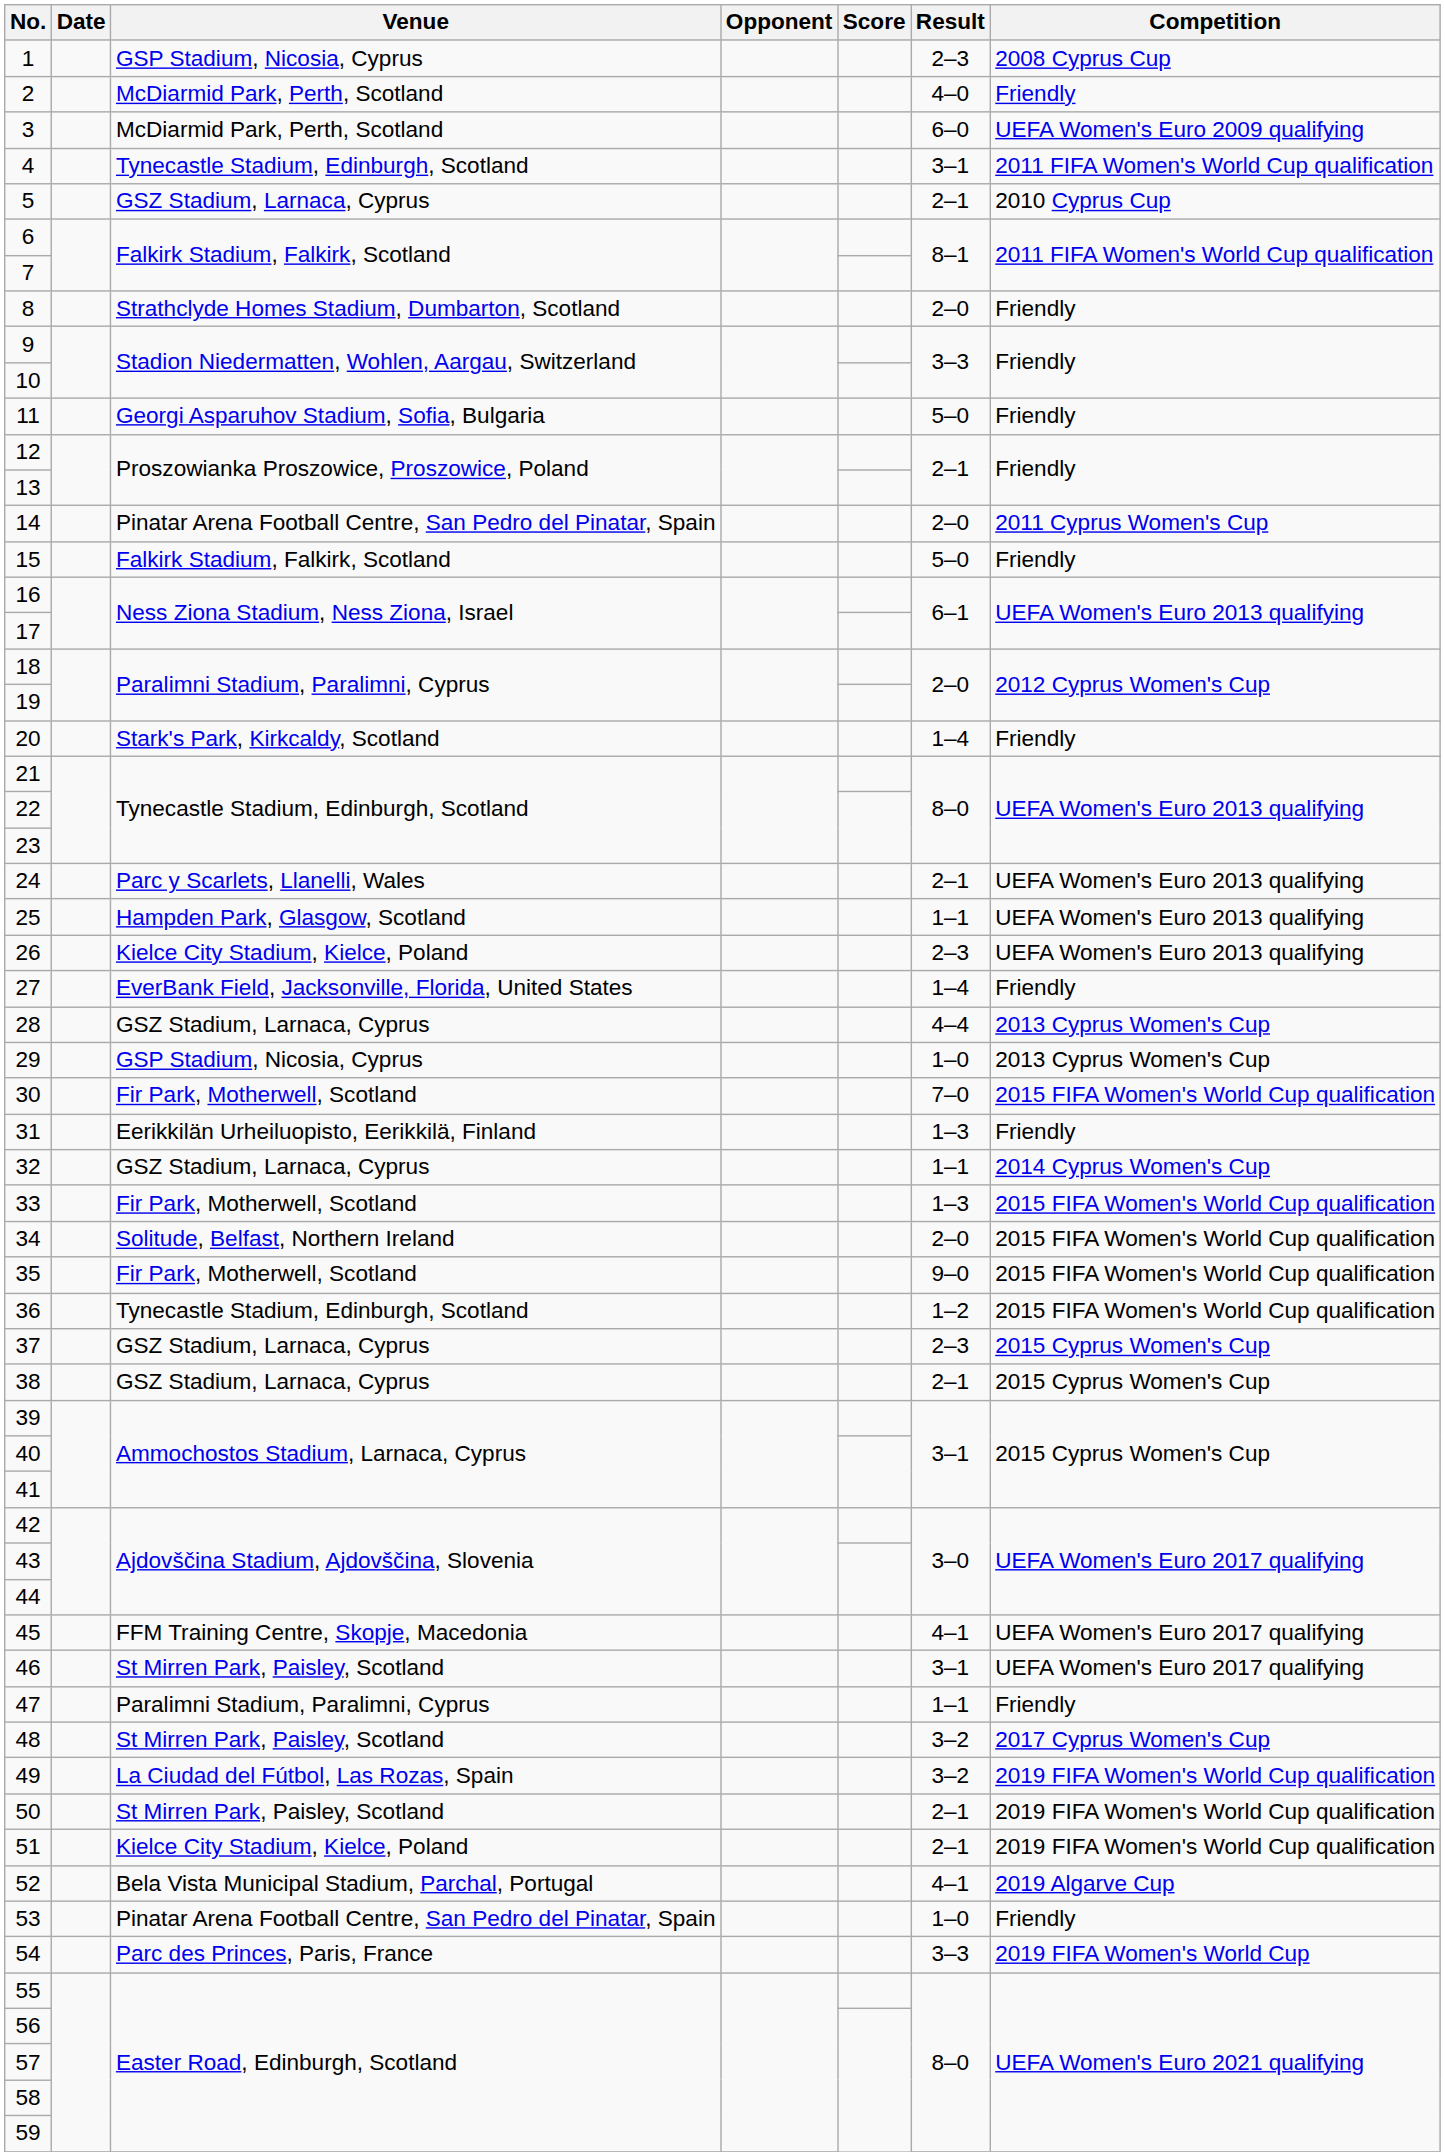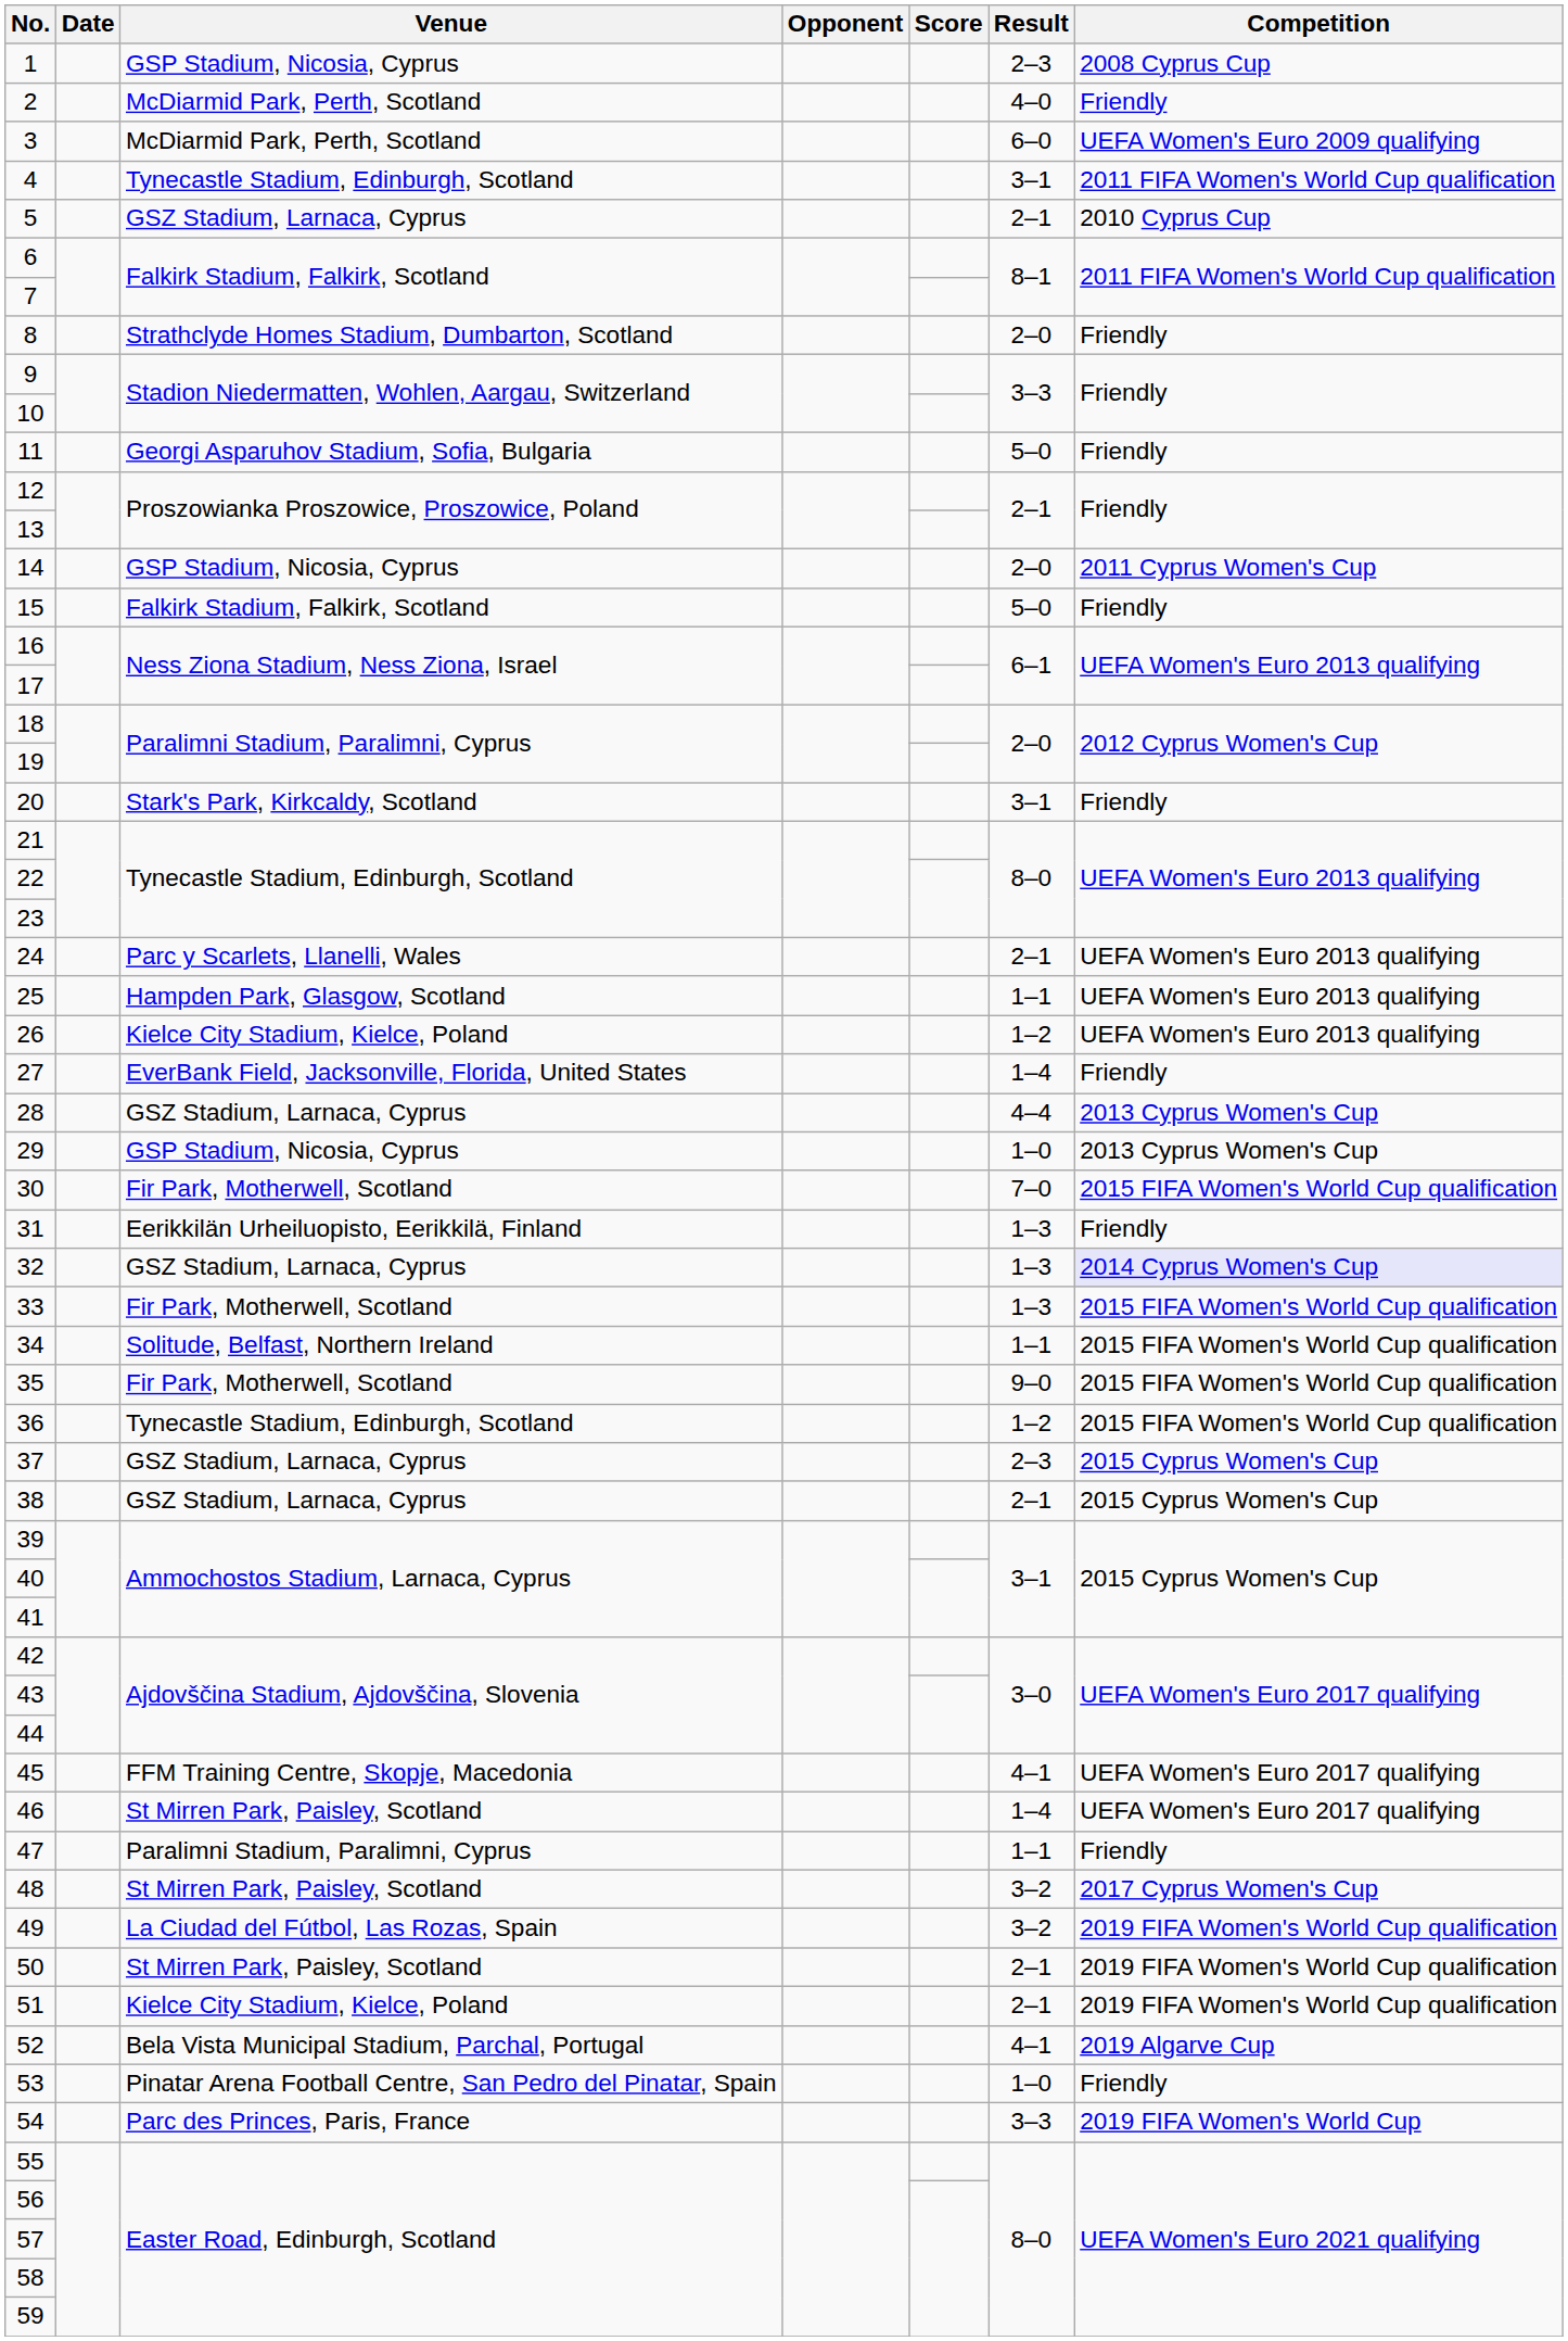 <table class="wikitable sortable">
 <tr>
 <th scope="col">No.</th>
 <th scope="col">Date</th>
 <th scope="col">Venue</th>
 <th scope="col">Opponent</th>
 <th scope="col">Score</th>
 <th scope="col">Result</th>
 <th scope="col">Competition</th>
 </tr>
 <tr>
 <td align="center">1</td>
 <td></td>
 <td><a href='#'>GSP Stadium</a>, <a href='#'>Nicosia</a>, Cyprus</td>
 <td></td>
 <td></td>
 <td align="center">2–3</td>
 <td><a href='#'>2008 Cyprus Cup</a></td>
 </tr>
 <tr>
 <td align="center">2</td>
 <td></td>
 <td><a href='#'>McDiarmid Park</a>, <a href='#'>Perth</a>, Scotland</td>
 <td></td>
 <td></td>
 <td align="center">4–0</td>
 <td><a href='#'>Friendly</a></td>
 </tr>
 <tr>
 <td align="center">3</td>
 <td></td>
 <td>McDiarmid Park, Perth, Scotland</td>
 <td></td>
 <td></td>
 <td align="center">6–0</td>
 <td><a href='#'>UEFA Women's Euro 2009 qualifying</a></td>
 </tr>
 <tr>
 <td align="center">4</td>
 <td></td>
 <td><a href='#'>Tynecastle Stadium</a>, <a href='#'>Edinburgh</a>, Scotland</td>
 <td></td>
 <td></td>
 <td align="center">3–1</td>
 <td><a href='#'>2011 FIFA Women's World Cup qualification</a></td>
 </tr>
 <tr>
 <td align="center">5</td>
 <td></td>
 <td><a href='#'>GSZ Stadium</a>, <a href='#'>Larnaca</a>, Cyprus</td>
 <td></td>
 <td></td>
 <td align="center">2–1</td>
 <td>2010 <a href='#'>Cyprus Cup</a></td>
 </tr>
 <tr>
 <td align="center">6</td>
 <td rowspan="2"></td>
 <td rowspan="2"><a href='#'>Falkirk Stadium</a>, <a href='#'>Falkirk</a>, Scotland</td>
 <td rowspan="2"></td>
 <td></td>
 <td rowspan="2" style="text-align:center">8–1</td>
 <td rowspan="2"><a href='#'>2011 FIFA Women's World Cup qualification</a></td>
 </tr>
 <tr>
 <td align="center">7</td>
 </tr>
 <tr>
 <td align="center">8</td>
 <td></td>
 <td><a href='#'>Strathclyde Homes Stadium</a>, <a href='#'>Dumbarton</a>, Scotland</td>
 <td></td>
 <td></td>
 <td align="center">2–0</td>
 <td>Friendly</td>
 </tr>
 <tr>
 <td align="center">9</td>
 <td rowspan="2"></td>
 <td rowspan="2"><a href='#'>Stadion Niedermatten</a>, <a href='#'>Wohlen, Aargau</a>, Switzerland</td>
 <td rowspan="2"></td>
 <td></td>
 <td rowspan="2" style="text-align:center">3–3</td>
 <td rowspan="2">Friendly</td>
 </tr>
 <tr>
 <td align="center">10</td>
 </tr>
 <tr>
 <td align="center">11</td>
 <td></td>
 <td><a href='#'>Georgi Asparuhov Stadium</a>, <a href='#'>Sofia</a>, Bulgaria</td>
 <td></td>
 <td></td>
 <td align="center">5–0</td>
 <td>Friendly</td>
 </tr>
 <tr>
 <td align="center">12</td>
 <td rowspan="2"></td>
 <td rowspan="2">Proszowianka Proszowice, <a href='#'>Proszowice</a>, Poland</td>
 <td rowspan="2"></td>
 <td></td>
 <td rowspan="2" style="text-align:center">2–1</td>
 <td rowspan="2">Friendly</td>
 </tr>
 <tr>
 <td align="center">13</td>
 </tr>
 <tr>
 <td align="center">14</td>
 <td></td>
-<td>Pinatar Arena Football Centre, <a href='#'>San Pedro del Pinatar</a>, Spain</td>
+<td><a href='#'>GSP Stadium</a>, Nicosia, Cyprus</td>
 <td></td>
 <td></td>
 <td align="center">2–0</td>
 <td><a href='#'>2011 Cyprus Women's Cup</a></td>
 </tr>
 <tr>
 <td align="center">15</td>
 <td></td>
 <td><a href='#'>Falkirk Stadium</a>, Falkirk, Scotland</td>
 <td></td>
 <td></td>
 <td align="center">5–0</td>
 <td>Friendly</td>
 </tr>
 <tr>
 <td align="center">16</td>
 <td rowspan="2"></td>
 <td rowspan="2"><a href='#'>Ness Ziona Stadium</a>, <a href='#'>Ness Ziona</a>, Israel</td>
 <td rowspan="2"></td>
 <td></td>
 <td rowspan="2" style="text-align:center">6–1</td>
 <td rowspan="2"><a href='#'>UEFA Women's Euro 2013 qualifying</a></td>
 </tr>
 <tr>
 <td align="center">17</td>
 </tr>
 <tr>
 <td align="center">18</td>
 <td rowspan="2"></td>
 <td rowspan="2"><a href='#'>Paralimni Stadium</a>, <a href='#'>Paralimni</a>, Cyprus</td>
 <td rowspan="2"></td>
 <td></td>
 <td rowspan="2" style="text-align:center">2–0</td>
 <td rowspan="2"><a href='#'>2012 Cyprus Women's Cup</a></td>
 </tr>
 <tr>
 <td align="center">19</td>
 </tr>
 <tr>
 <td align="center">20</td>
 <td></td>
 <td><a href='#'>Stark's Park</a>, <a href='#'>Kirkcaldy</a>, Scotland</td>
 <td></td>
 <td></td>
-<td align="center">1–4</td>
+<td align="center">3–1</td>
 <td>Friendly</td>
 </tr>
 <tr>
 <td align="center">21</td>
 <td rowspan="3"></td>
 <td rowspan="3">Tynecastle Stadium, Edinburgh, Scotland</td>
 <td rowspan="3"></td>
 <td></td>
 <td rowspan="3" style="text-align:center">8–0</td>
 <td rowspan="3"><a href='#'>UEFA Women's Euro 2013 qualifying</a></td>
 </tr>
 <tr>
 <td align="center">22</td>
 </tr>
 <tr>
 <td align="center">23</td>
 </tr>
 <tr>
 <td align="center">24</td>
 <td></td>
 <td><a href='#'>Parc y Scarlets</a>, <a href='#'>Llanelli</a>, Wales</td>
 <td></td>
 <td></td>
 <td align="center">2–1</td>
 <td>UEFA Women's Euro 2013 qualifying</td>
 </tr>
 <tr>
 <td align="center">25</td>
 <td></td>
 <td><a href='#'>Hampden Park</a>, <a href='#'>Glasgow</a>, Scotland</td>
 <td></td>
 <td></td>
 <td align="center">1–1</td>
 <td>UEFA Women's Euro 2013 qualifying</td>
 </tr>
 <tr>
 <td align="center">26</td>
 <td></td>
 <td><a href='#'>Kielce City Stadium</a>, <a href='#'>Kielce</a>, Poland</td>
 <td></td>
 <td></td>
-<td align="center">2–3</td>
+<td align="center">1–2</td>
 <td>UEFA Women's Euro 2013 qualifying</td>
 </tr>
 <tr>
 <td align="center">27</td>
 <td></td>
 <td><a href='#'>EverBank Field</a>, <a href='#'>Jacksonville, Florida</a>, United States</td>
 <td></td>
 <td></td>
 <td align="center">1–4</td>
 <td>Friendly</td>
 </tr>
 <tr>
 <td align="center">28</td>
 <td></td>
 <td>GSZ Stadium, Larnaca, Cyprus</td>
 <td></td>
 <td></td>
 <td align="center">4–4</td>
 <td><a href='#'>2013 Cyprus Women's Cup</a></td>
 </tr>
 <tr>
 <td align="center">29</td>
 <td></td>
 <td><a href='#'>GSP Stadium</a>, Nicosia, Cyprus</td>
 <td></td>
 <td></td>
 <td align="center">1–0</td>
 <td>2013 Cyprus Women's Cup</td>
 </tr>
 <tr>
 <td align="center">30</td>
 <td></td>
 <td><a href='#'>Fir Park</a>, <a href='#'>Motherwell</a>, Scotland</td>
 <td></td>
 <td></td>
 <td align="center">7–0</td>
 <td><a href='#'>2015 FIFA Women's World Cup qualification</a></td>
 </tr>
 <tr>
 <td align="center">31</td>
 <td></td>
 <td>Eerikkilän Urheiluopisto, Eerikkilä, Finland</td>
 <td></td>
 <td></td>
 <td align="center">1–3</td>
 <td>Friendly</td>
 </tr>
 <tr>
 <td align="center">32</td>
 <td></td>
 <td>GSZ Stadium, Larnaca, Cyprus</td>
 <td></td>
 <td></td>
-<td align="center">1–1</td>
-<td><a href='#'>2014 Cyprus Women's Cup</a></td>
+<td align="center">1–3</td>
+<td style="background: lavender;"><a href='#'>2014 Cyprus Women's Cup</a></td>
 </tr>
 <tr>
 <td align="center">33</td>
 <td></td>
 <td><a href='#'>Fir Park</a>, Motherwell, Scotland</td>
 <td></td>
 <td></td>
 <td align="center">1–3</td>
 <td><a href='#'>2015 FIFA Women's World Cup qualification</a></td>
 </tr>
 <tr>
 <td align="center">34</td>
 <td></td>
 <td><a href='#'>Solitude</a>, <a href='#'>Belfast</a>, Northern Ireland</td>
 <td></td>
 <td></td>
-<td align="center">2–0</td>
+<td align="center">1–1</td>
 <td>2015 FIFA Women's World Cup qualification</td>
 </tr>
 <tr>
 <td align="center">35</td>
 <td></td>
 <td><a href='#'>Fir Park</a>, Motherwell, Scotland</td>
 <td></td>
 <td></td>
 <td align="center">9–0</td>
 <td>2015 FIFA Women's World Cup qualification</td>
 </tr>
 <tr>
 <td align="center">36</td>
 <td></td>
 <td>Tynecastle Stadium, Edinburgh, Scotland</td>
 <td></td>
 <td></td>
 <td align="center">1–2</td>
 <td>2015 FIFA Women's World Cup qualification</td>
 </tr>
 <tr>
 <td align="center">37</td>
 <td></td>
 <td>GSZ Stadium, Larnaca, Cyprus</td>
 <td></td>
 <td></td>
 <td align="center">2–3</td>
 <td><a href='#'>2015 Cyprus Women's Cup</a></td>
 </tr>
 <tr>
 <td align="center">38</td>
 <td></td>
 <td>GSZ Stadium, Larnaca, Cyprus</td>
 <td></td>
 <td></td>
 <td align="center">2–1</td>
 <td>2015 Cyprus Women's Cup</td>
 </tr>
 <tr>
 <td align="center">39</td>
 <td rowspan="3"></td>
 <td rowspan="3"><a href='#'>Ammochostos Stadium</a>, Larnaca, Cyprus</td>
 <td rowspan="3"></td>
 <td></td>
 <td rowspan="3" style="text-align:center">3–1</td>
 <td rowspan="3">2015 Cyprus Women's Cup</td>
 </tr>
 <tr>
 <td align="center">40</td>
 </tr>
 <tr>
 <td align="center">41</td>
 </tr>
 <tr>
 <td align="center">42</td>
 <td rowspan="3"></td>
 <td rowspan="3"><a href='#'>Ajdovščina Stadium</a>, <a href='#'>Ajdovščina</a>, Slovenia</td>
 <td rowspan="3"></td>
 <td></td>
 <td rowspan="3" style="text-align:center">3–0</td>
 <td rowspan="3"><a href='#'>UEFA Women's Euro 2017 qualifying</a></td>
 </tr>
 <tr>
 <td align="center">43</td>
 </tr>
 <tr>
 <td align="center">44</td>
 </tr>
 <tr>
 <td align="center">45</td>
 <td></td>
 <td>FFM Training Centre, <a href='#'>Skopje</a>, Macedonia</td>
 <td></td>
 <td></td>
 <td align="center">4–1</td>
 <td>UEFA Women's Euro 2017 qualifying</td>
 </tr>
 <tr>
 <td align="center">46</td>
 <td></td>
 <td><a href='#'>St Mirren Park</a>, <a href='#'>Paisley</a>, Scotland</td>
 <td></td>
 <td></td>
-<td align="center">3–1</td>
+<td align="center">1–4</td>
 <td>UEFA Women's Euro 2017 qualifying</td>
 </tr>
 <tr>
 <td align="center">47</td>
 <td></td>
 <td>Paralimni Stadium, Paralimni, Cyprus</td>
 <td></td>
 <td></td>
 <td align="center">1–1</td>
 <td>Friendly</td>
 </tr>
 <tr>
 <td align="center">48</td>
 <td></td>
 <td><a href='#'>St Mirren Park</a>, <a href='#'>Paisley</a>, Scotland</td>
 <td></td>
 <td></td>
 <td align="center">3–2</td>
 <td><a href='#'>2017 Cyprus Women's Cup</a></td>
 </tr>
 <tr>
 <td align="center">49</td>
 <td></td>
 <td><a href='#'>La Ciudad del Fútbol</a>, <a href='#'>Las Rozas</a>, Spain</td>
 <td></td>
 <td></td>
 <td align="center">3–2</td>
 <td><a href='#'>2019 FIFA Women's World Cup qualification</a></td>
 </tr>
 <tr>
 <td align="center">50</td>
 <td></td>
 <td><a href='#'>St Mirren Park</a>, Paisley, Scotland</td>
 <td></td>
 <td></td>
 <td align="center">2–1</td>
 <td>2019 FIFA Women's World Cup qualification</td>
 </tr>
 <tr>
 <td align="center">51</td>
 <td></td>
 <td><a href='#'>Kielce City Stadium</a>, <a href='#'>Kielce</a>, Poland</td>
 <td></td>
 <td></td>
 <td align="center">2–1</td>
 <td>2019 FIFA Women's World Cup qualification</td>
 </tr>
 <tr>
 <td align="center">52</td>
 <td></td>
 <td>Bela Vista Municipal Stadium, <a href='#'>Parchal</a>, Portugal</td>
 <td></td>
 <td></td>
 <td align="center">4–1</td>
 <td><a href='#'>2019 Algarve Cup</a></td>
 </tr>
 <tr>
 <td align="center">53</td>
 <td></td>
 <td>Pinatar Arena Football Centre, <a href='#'>San Pedro del Pinatar</a>, Spain</td>
 <td></td>
 <td></td>
 <td align="center">1–0</td>
 <td>Friendly</td>
 </tr>
 <tr>
 <td align="center">54</td>
 <td></td>
 <td><a href='#'>Parc des Princes</a>, Paris, France</td>
 <td></td>
 <td></td>
 <td align="center">3–3</td>
 <td><a href='#'>2019 FIFA Women's World Cup</a></td>
 </tr>
 <tr>
 <td align="center">55</td>
 <td rowspan="5"></td>
 <td rowspan="5"><a href='#'>Easter Road</a>, Edinburgh, Scotland</td>
 <td rowspan="5"></td>
 <td></td>
 <td rowspan="5" style="text-align:center">8–0</td>
 <td rowspan="5"><a href='#'>UEFA Women's Euro 2021 qualifying</a></td>
 </tr>
 <tr>
 <td align="center">56</td>
 </tr>
 <tr>
 <td align="center">57</td>
 </tr>
 <tr>
 <td align="center">58</td>
 </tr>
 <tr>
 <td align="center">59</td>
 </tr>
 <tr>
 </tr>
 </table>
